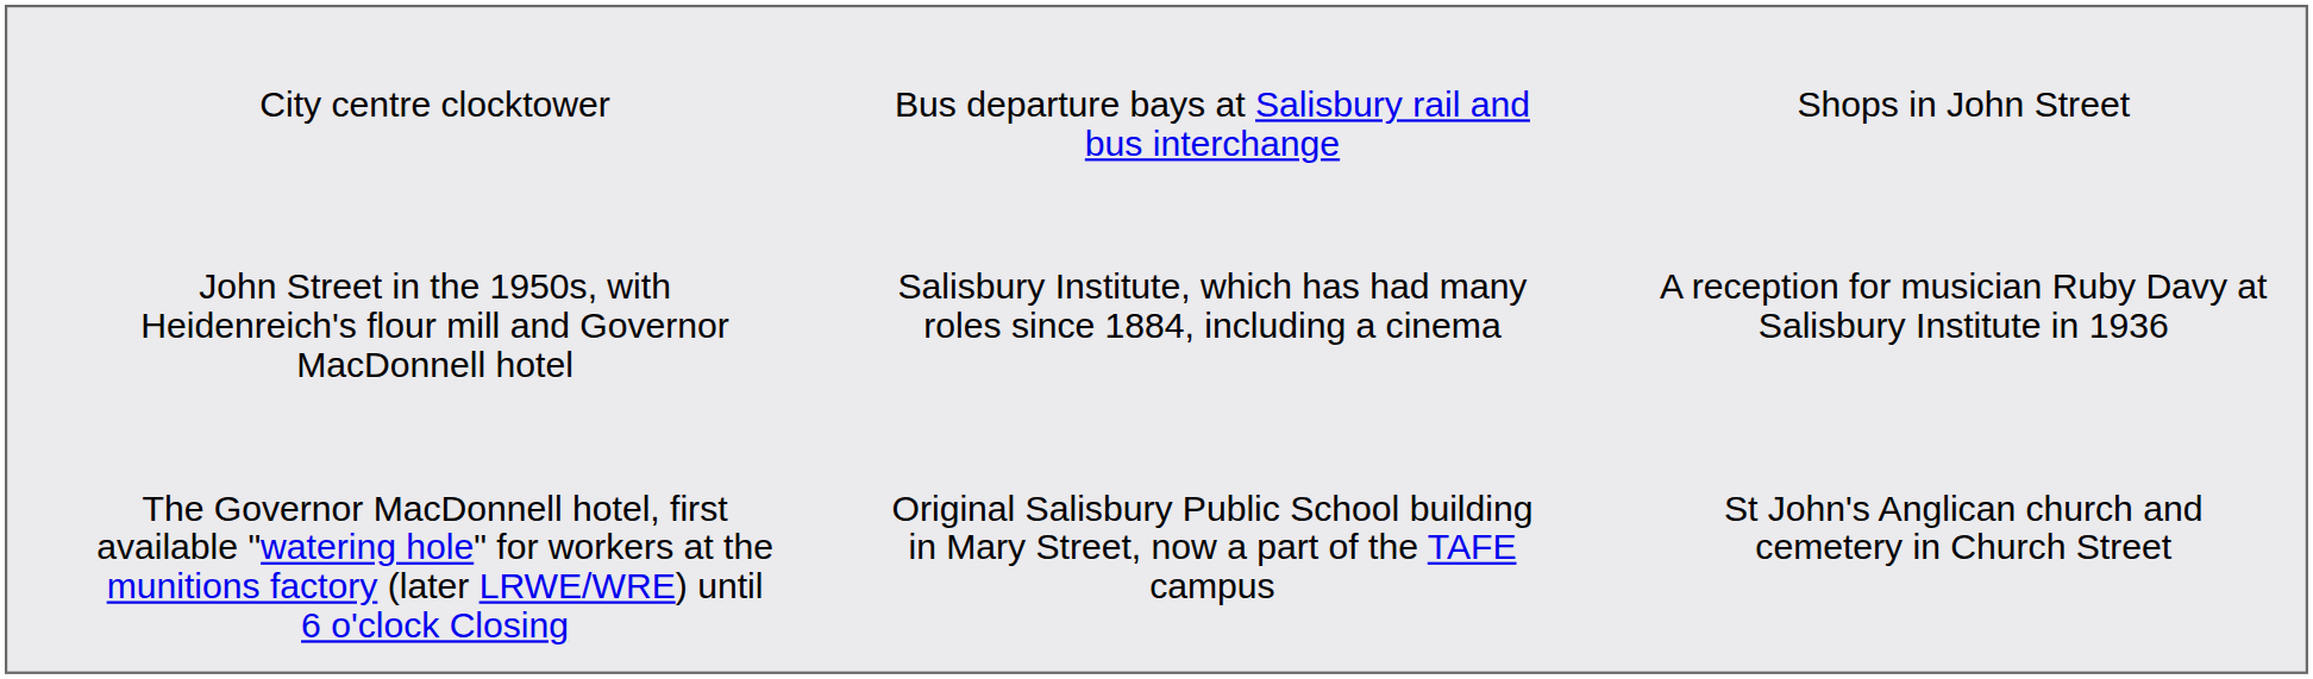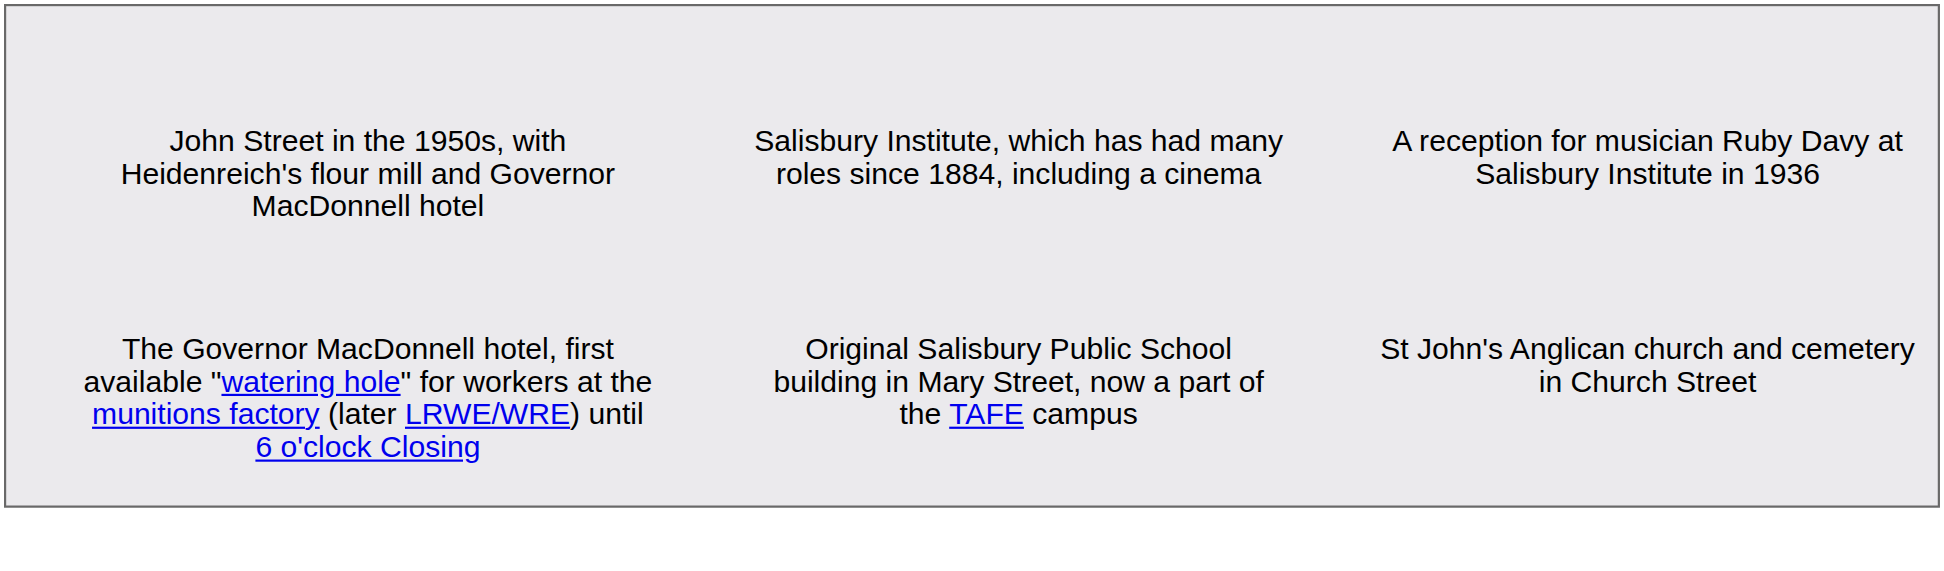 <table style="background:#EBEAED; border:1px solid dimgray; font-size: 86%;color:black" border="0" height="230" align="center" vertical-align="bottom" cellpadding=10px cellspacing=0px>
 <tr align="center">
 <td></td>
 <td></td>
 <td></td>
 <td></td>
 <td></td>
 <td></td>
-</tr>
-<tr style="vertical-align:top; text-align:center">
-<td width="5"></td>
-<td width="400">City centre clocktower</td>
-<td width="5"></td>
-<td width="400">Bus departure bays at <a href='#'>Salisbury rail and bus interchange</a></td>
-<td width="5"></td>
-<td width="400">Shops in John Street</td>
 </tr>
 <tr align="center">
 <td></td>
 <td></td>
 <td></td>
 <td></td>
 <td></td>
 <td></td>
 </tr>
 <tr style="vertical-align:top; text-align:center">
 <td width="5"></td>
 <td width="400">John Street in the 1950s, with Heidenreich's flour mill and Governor MacDonnell hotel</td>
 <td width="5"></td>
 <td width="400">Salisbury Institute, which has had many roles since 1884, including a cinema</td>
 <td width="5"></td>
 <td width="400">A reception for musician Ruby Davy at Salisbury Institute in 1936</td>
 </tr>
 <tr align="center">
 <td></td>
 <td></td>
 <td></td>
 <td></td>
 <td></td>
 <td></td>
 </tr>
 <tr style="vertical-align:top; text-align:center">
 <td width="5"></td>
 <td width="400">The Governor MacDonnell hotel, first available "<a href='#'>watering hole</a>" for workers at the <a href='#'>munitions factory</a> (later <a href='#'>LRWE/WRE</a>) until <a href='#'>6 o'clock Closing</a></td>
 <td width="5"></td>
 <td width="400">Original Salisbury Public School building in Mary Street, now a part of the <a href='#'>TAFE</a> campus</td>
 <td width="5"></td>
 <td width="400">St John's Anglican church and cemetery in Church Street</td>
 </tr>
 </table>
